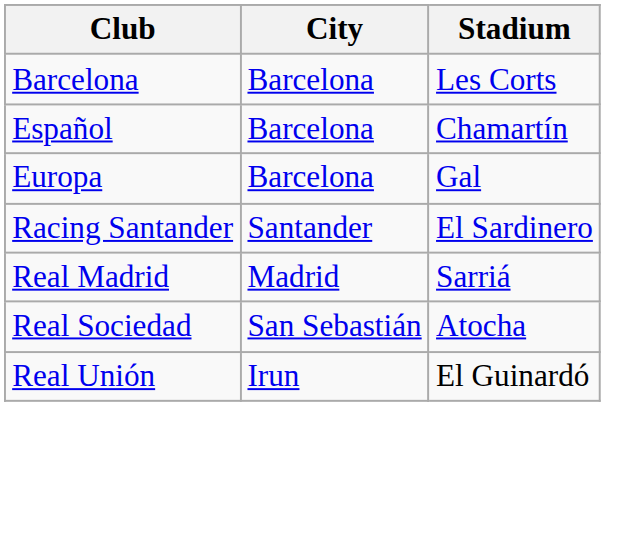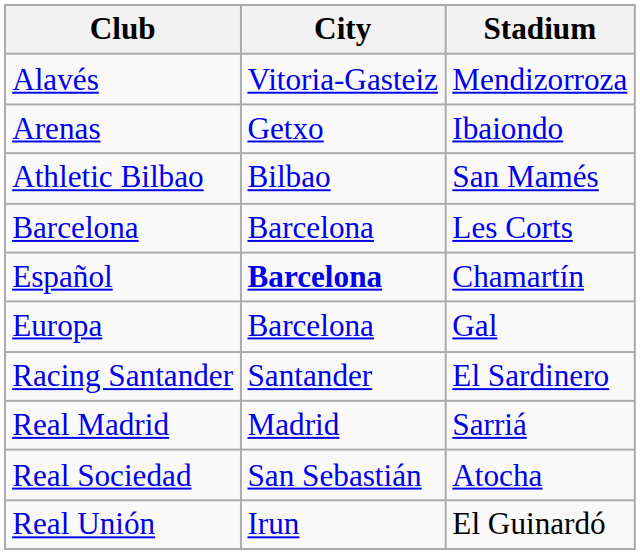 <table class="wikitable sortable">
 <tr>
 <th>Club</th>
 <th>City</th>
 <th>Stadium</th>
+</tr>
+<tr>
+<td><a href='#'>Alavés</a></td>
+<td><a href='#'>Vitoria-Gasteiz</a></td>
+<td><a href='#'>Mendizorroza</a></td>
+</tr>
+<tr>
+<td><a href='#'>Arenas</a></td>
+<td><a href='#'>Getxo</a></td>
+<td><a href='#'>Ibaiondo</a></td>
+</tr>
+<tr>
+<td><a href='#'>Athletic Bilbao</a></td>
+<td><a href='#'>Bilbao</a></td>
+<td><a href='#'>San Mamés</a></td>
 </tr>
 <tr>
 <td><a href='#'>Barcelona</a></td>
 <td><a href='#'>Barcelona</a></td>
 <td><a href='#'>Les Corts</a></td>
 </tr>
 <tr>
 <td><a href='#'>Español</a></td>
-<td><a href='#'>Barcelona</a></td>
+<td><strong><a href='#'>Barcelona</a></strong></td>
 <td><a href='#'>Chamartín</a></td>
 </tr>
 <tr>
 <td><a href='#'>Europa</a></td>
 <td><a href='#'>Barcelona</a></td>
 <td><a href='#'>Gal</a></td>
 </tr>
 <tr>
 <td><a href='#'>Racing Santander</a></td>
 <td><a href='#'>Santander</a></td>
 <td><a href='#'>El Sardinero</a></td>
 </tr>
 <tr>
 <td><a href='#'>Real Madrid</a></td>
 <td><a href='#'>Madrid</a></td>
 <td><a href='#'>Sarriá</a></td>
 </tr>
 <tr>
 <td><a href='#'>Real Sociedad</a></td>
 <td><a href='#'>San Sebastián</a></td>
 <td><a href='#'>Atocha</a></td>
 </tr>
 <tr>
 <td><a href='#'>Real Unión</a></td>
 <td><a href='#'>Irun</a></td>
 <td>El Guinardó</td>
 </tr>
 </table>
